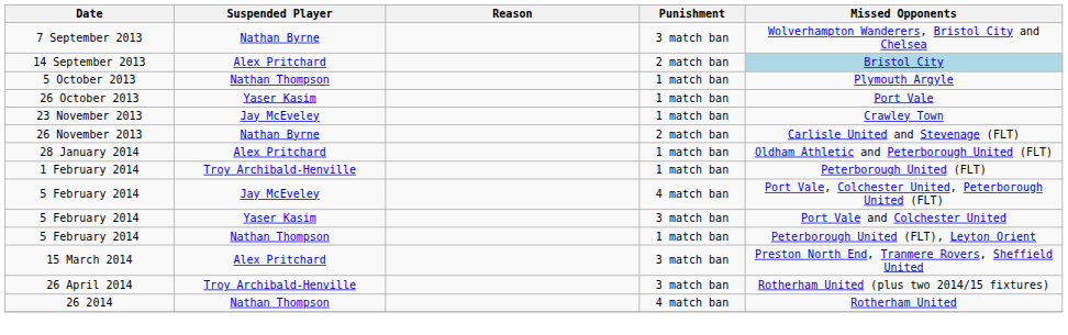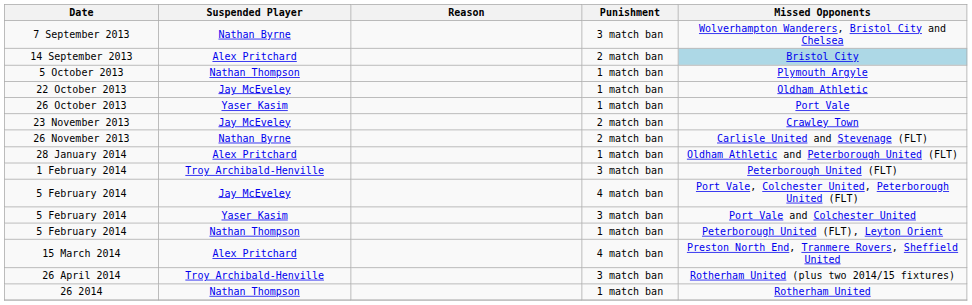 <table class="wikitable" style="text-align:center;">
 <tr>
 <th width=16%>Date</th>
 <th width=20%>Suspended Player</th>
 <th width=24%>Reason</th>
 <th width=10%>Punishment</th>
 <th width=70%>Missed Opponents</th>
 </tr>
 <tr>
 <td>7 September 2013</td>
 <td> <a href='#'>Nathan Byrne</a></td>
 <td></td>
 <td>3 match ban</td>
 <td><a href='#'>Wolverhampton Wanderers</a>, <a href='#'>Bristol City</a> and <a href='#'>Chelsea</a></td>
 </tr>
 <tr>
 <td>14 September 2013</td>
 <td> <a href='#'>Alex Pritchard</a></td>
 <td></td>
 <td>2 match ban</td>
 <td style="background: lightblue;"><a href='#'>Bristol City</a></td>
 </tr>
 <tr>
 <td>5 October 2013</td>
 <td> <a href='#'>Nathan Thompson</a></td>
 <td></td>
 <td>1 match ban</td>
 <td><a href='#'>Plymouth Argyle</a></td>
 </tr>
 <tr>
+<td>22 October 2013</td>
+<td> <a href='#'>Jay McEveley</a></td>
+<td></td>
+<td>1 match ban</td>
+<td><a href='#'>Oldham Athletic</a></td>
+</tr>
+<tr>
 <td>26 October 2013</td>
 <td> <a href='#'>Yaser Kasim</a></td>
 <td></td>
 <td>1 match ban</td>
 <td><a href='#'>Port Vale</a></td>
 </tr>
 <tr>
 <td>23 November 2013</td>
 <td> <a href='#'>Jay McEveley</a></td>
 <td></td>
-<td>1 match ban</td>
+<td>2 match ban</td>
 <td><a href='#'>Crawley Town</a></td>
 </tr>
 <tr>
 <td>26 November 2013</td>
 <td> <a href='#'>Nathan Byrne</a></td>
 <td></td>
 <td>2 match ban</td>
 <td><a href='#'>Carlisle United</a> and <a href='#'>Stevenage</a> (FLT)</td>
 </tr>
 <tr>
 <td>28 January 2014</td>
 <td> <a href='#'>Alex Pritchard</a></td>
 <td></td>
 <td>1 match ban</td>
 <td><a href='#'>Oldham Athletic</a> and <a href='#'>Peterborough United</a> (FLT)</td>
 </tr>
 <tr>
 <td>1 February 2014</td>
 <td> <a href='#'>Troy Archibald-Henville</a></td>
 <td></td>
-<td>1 match ban</td>
+<td>3 match ban</td>
 <td><a href='#'>Peterborough United</a> (FLT)</td>
 </tr>
 <tr>
 <td>5 February 2014</td>
 <td> <a href='#'>Jay McEveley</a></td>
 <td></td>
 <td>4 match ban</td>
 <td><a href='#'>Port Vale</a>, <a href='#'>Colchester United</a>, <a href='#'>Peterborough United</a> (FLT)</td>
 </tr>
 <tr>
 <td>5 February 2014</td>
 <td> <a href='#'>Yaser Kasim</a></td>
 <td></td>
 <td>3 match ban</td>
 <td><a href='#'>Port Vale</a> and <a href='#'>Colchester United</a></td>
 </tr>
 <tr>
 <td>5 February 2014</td>
 <td> <a href='#'>Nathan Thompson</a></td>
 <td></td>
 <td>1 match ban</td>
 <td><a href='#'>Peterborough United</a> (FLT), <a href='#'>Leyton Orient</a></td>
 </tr>
 <tr>
 <td>15 March 2014</td>
 <td> <a href='#'>Alex Pritchard</a></td>
 <td></td>
-<td>3 match ban</td>
+<td>4 match ban</td>
 <td><a href='#'>Preston North End</a>, <a href='#'>Tranmere Rovers</a>, <a href='#'>Sheffield United</a></td>
 </tr>
 <tr>
 <td>26 April 2014</td>
 <td> <a href='#'>Troy Archibald-Henville</a></td>
 <td></td>
 <td>3 match ban</td>
 <td><a href='#'>Rotherham United</a> (plus two 2014/15 fixtures)</td>
 </tr>
 <tr>
 <td>26 2014</td>
 <td> <a href='#'>Nathan Thompson</a></td>
 <td></td>
-<td>4 match ban</td>
+<td>1 match ban</td>
 <td><a href='#'>Rotherham United</a></td>
 </tr>
 <tr>
 </tr>
 </table>
